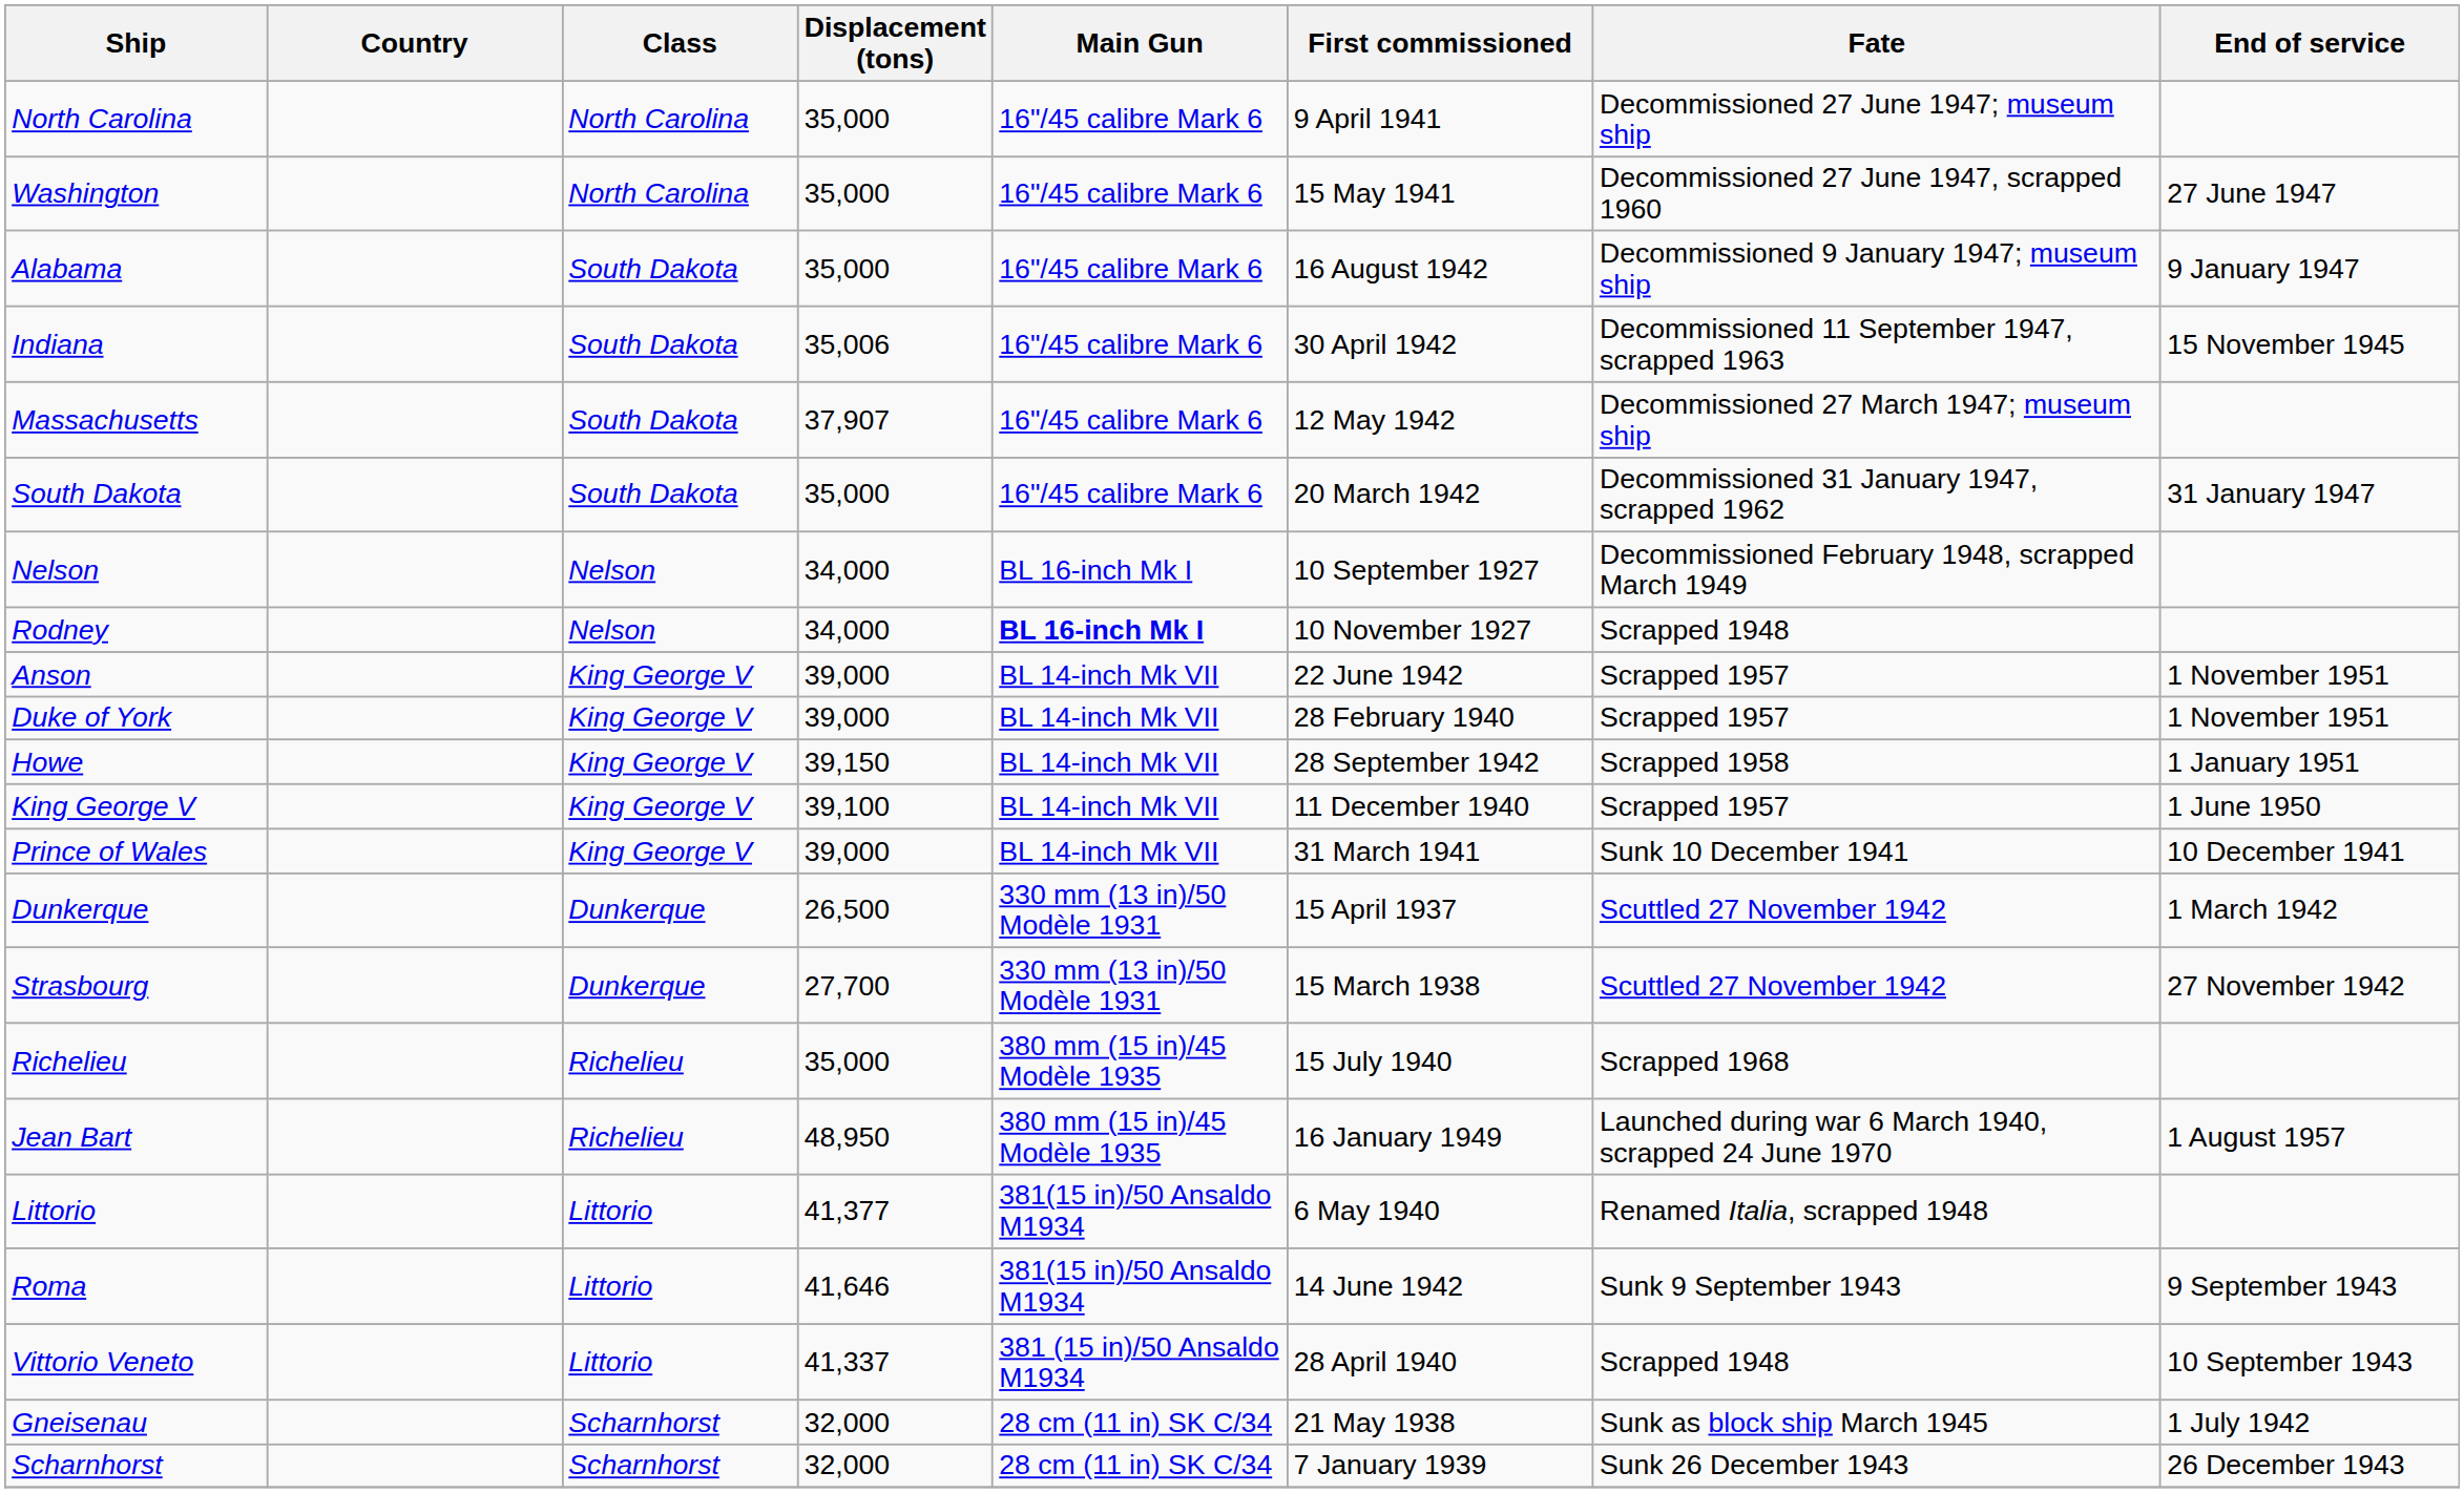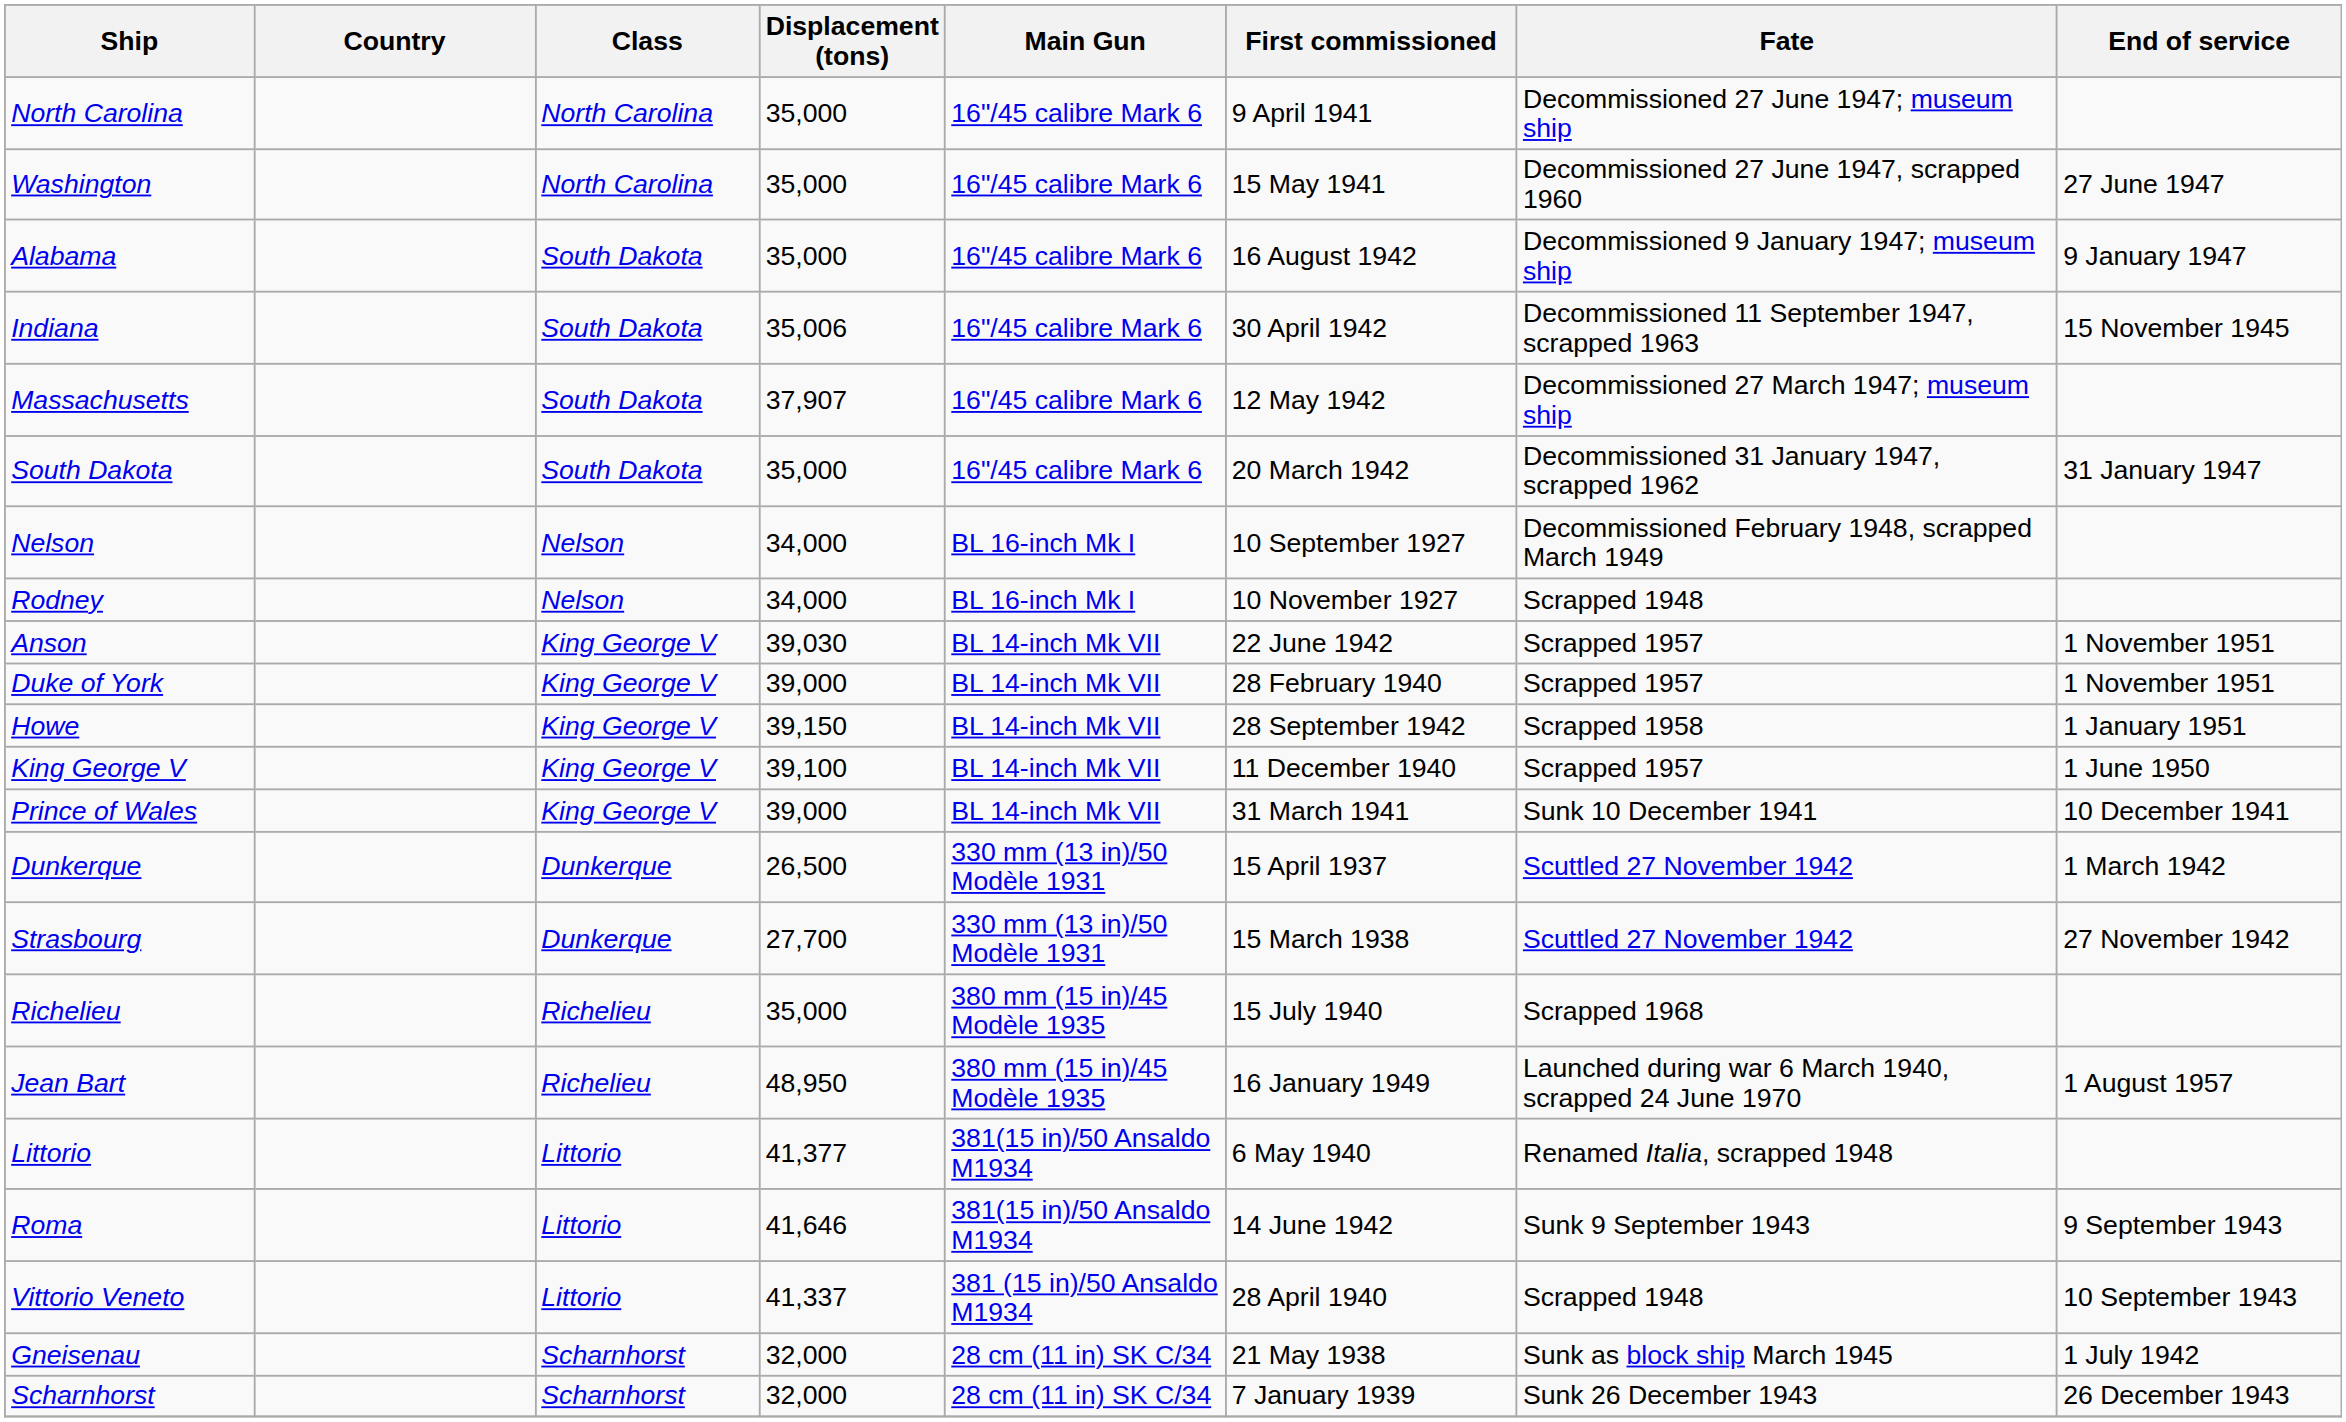 <table class="wikitable sortable" style="width:100%; font-size: 90%; text-align: left">
 <tr>
 <th style="width:11%">Ship</th>
 <th style="width:13%">Country</th>
 <th style="width:10%">Class</th>
 <th style="width:2%">Displacement (tons)</th>
 <th style="width:13%">Main Gun</th>
 <th style="width:13%">First commissioned</th>
 <th style="width:25%">Fate</th>
 <th style="width:13%">End of service</th>
 </tr>
 <tr>
 <td><a href='#'><em>North Carolina</em></a></td>
 <td></td>
 <td><a href='#'><em>North Carolina</em></a></td>
 <td>35,000</td>
 <td><a href='#'>16"/45 calibre Mark 6</a></td>
 <td>9 April 1941</td>
 <td>Decommissioned 27 June 1947; <a href='#'>museum ship</a></td>
 <td></td>
 </tr>
 <tr>
 <td><a href='#'><em>Washington</em></a></td>
 <td></td>
 <td><a href='#'><em>North Carolina</em></a></td>
 <td>35,000</td>
 <td><a href='#'>16"/45 calibre Mark 6</a></td>
 <td>15 May 1941</td>
 <td>Decommissioned 27 June 1947, scrapped 1960</td>
 <td>27 June 1947</td>
 </tr>
 <tr>
 <td><a href='#'><em>Alabama</em></a></td>
 <td></td>
 <td><a href='#'><em>South Dakota</em></a></td>
 <td>35,000</td>
 <td><a href='#'>16"/45 calibre Mark 6</a></td>
 <td>16 August 1942</td>
 <td>Decommissioned 9 January 1947; <a href='#'>museum ship</a></td>
 <td>9 January 1947</td>
 </tr>
 <tr !>
 <td><a href='#'><em>Indiana</em></a></td>
 <td></td>
 <td><a href='#'><em>South Dakota</em></a></td>
 <td>35,006</td>
 <td><a href='#'>16"/45 calibre Mark 6</a></td>
 <td>30 April 1942</td>
 <td>Decommissioned 11 September 1947, scrapped 1963</td>
 <td>15 November 1945</td>
 </tr>
 <tr !>
 <td><a href='#'><em>Massachusetts</em></a></td>
 <td></td>
 <td><a href='#'><em>South Dakota</em></a></td>
 <td>37,907</td>
 <td><a href='#'>16"/45 calibre Mark 6</a></td>
 <td>12 May 1942</td>
 <td>Decommissioned 27 March 1947; <a href='#'>museum ship</a></td>
 <td></td>
 </tr>
 <tr !>
 <td><a href='#'><em>South Dakota</em></a></td>
 <td></td>
 <td><a href='#'><em>South Dakota</em></a></td>
 <td>35,000</td>
 <td><a href='#'>16"/45 calibre Mark 6</a></td>
 <td>20 March 1942</td>
 <td>Decommissioned 31 January 1947, scrapped 1962</td>
 <td>31 January 1947</td>
 </tr>
 <tr>
 <td><a href='#'><em>Nelson</em></a></td>
 <td></td>
 <td><a href='#'><em>Nelson</em></a></td>
 <td>34,000</td>
 <td><a href='#'>BL 16-inch Mk I</a></td>
 <td>10 September 1927</td>
 <td>Decommissioned February 1948, scrapped March 1949</td>
 <td></td>
 </tr>
 <tr>
 <td><a href='#'><em>Rodney</em></a></td>
 <td></td>
 <td><a href='#'><em>Nelson</em></a></td>
 <td>34,000</td>
-<td><strong><a href='#'>BL 16-inch Mk I</a></strong></td>
+<td><a href='#'>BL 16-inch Mk I</a></td>
 <td>10 November 1927</td>
 <td>Scrapped 1948</td>
 <td></td>
 </tr>
 <tr>
 <td><a href='#'><em>Anson</em></a></td>
 <td></td>
 <td><a href='#'><em>King George V</em></a></td>
-<td>39,000</td>
+<td>39,030</td>
 <td><a href='#'>BL 14-inch Mk VII</a></td>
 <td>22 June 1942</td>
 <td>Scrapped 1957</td>
 <td>1 November 1951</td>
 </tr>
 <tr !>
 <td><a href='#'><em>Duke of York</em></a></td>
 <td></td>
 <td><a href='#'><em>King George V</em></a></td>
 <td>39,000</td>
 <td><a href='#'>BL 14-inch Mk VII</a></td>
 <td>28 February 1940</td>
 <td>Scrapped 1957</td>
 <td>1 November 1951</td>
 </tr>
 <tr !>
 <td><a href='#'><em>Howe</em></a></td>
 <td></td>
 <td><a href='#'><em>King George V</em></a></td>
 <td>39,150</td>
 <td><a href='#'>BL 14-inch Mk VII</a></td>
 <td>28 September 1942</td>
 <td>Scrapped 1958</td>
 <td>1 January 1951</td>
 </tr>
 <tr !>
 <td><a href='#'><em>King George V</em></a></td>
 <td></td>
 <td><a href='#'><em>King George V</em></a></td>
 <td>39,100</td>
 <td><a href='#'>BL 14-inch Mk VII</a></td>
 <td>11 December 1940</td>
 <td>Scrapped 1957</td>
 <td>1 June 1950</td>
 </tr>
 <tr !>
 <td><a href='#'><em>Prince of Wales</em></a></td>
 <td></td>
 <td><a href='#'><em>King George V</em></a></td>
 <td>39,000</td>
 <td><a href='#'>BL 14-inch Mk VII</a></td>
 <td>31 March 1941</td>
 <td>Sunk 10 December 1941</td>
 <td>10 December 1941</td>
 </tr>
 <tr !>
 <td><a href='#'><em>Dunkerque</em></a></td>
 <td></td>
 <td><a href='#'><em>Dunkerque</em></a></td>
 <td>26,500</td>
 <td><a href='#'>330 mm (13 in)/50 Modèle 1931</a></td>
 <td>15 April 1937</td>
 <td><a href='#'>Scuttled 27 November 1942</a></td>
 <td>1 March 1942</td>
 </tr>
 <tr !>
 <td><a href='#'><em>Strasbourg</em></a></td>
 <td></td>
 <td><a href='#'><em>Dunkerque</em></a></td>
 <td>27,700</td>
 <td><a href='#'>330 mm (13 in)/50 Modèle 1931</a></td>
 <td>15 March 1938</td>
 <td><a href='#'>Scuttled 27 November 1942</a></td>
 <td>27 November 1942</td>
 </tr>
 <tr !>
 <td><a href='#'><em>Richelieu</em></a></td>
 <td><br></td>
 <td><a href='#'><em>Richelieu</em></a></td>
 <td>35,000</td>
 <td><a href='#'>380 mm (15 in)/45 Modèle 1935</a></td>
 <td>15 July 1940</td>
 <td>Scrapped 1968</td>
 <td></td>
 </tr>
 <tr !>
 <td><a href='#'><em>Jean Bart</em></a></td>
 <td></td>
 <td><a href='#'><em>Richelieu</em></a></td>
 <td>48,950</td>
 <td><a href='#'>380 mm (15 in)/45 Modèle 1935</a></td>
 <td>16 January 1949</td>
 <td>Launched during war 6 March 1940, scrapped 24 June 1970</td>
 <td>1 August 1957</td>
 </tr>
 <tr>
 <td><a href='#'><em>Littorio</em></a></td>
 <td></td>
 <td><a href='#'><em>Littorio</em></a></td>
 <td>41,377</td>
 <td><a href='#'>381(15 in)/50 Ansaldo M1934</a></td>
 <td>6 May 1940</td>
 <td>Renamed <em>Italia</em>, scrapped 1948</td>
 <td></td>
 </tr>
 <tr>
 <td><a href='#'><em>Roma</em></a></td>
 <td></td>
 <td><a href='#'><em>Littorio</em></a></td>
 <td>41,646</td>
 <td><a href='#'>381(15 in)/50 Ansaldo M1934</a></td>
 <td>14 June 1942</td>
 <td>Sunk 9 September 1943</td>
 <td>9 September 1943</td>
 </tr>
 <tr>
 <td><a href='#'><em>Vittorio Veneto</em></a></td>
 <td></td>
 <td><a href='#'><em>Littorio</em></a></td>
 <td>41,337</td>
 <td><a href='#'>381 (15 in)/50 Ansaldo M1934</a></td>
 <td>28 April 1940</td>
 <td>Scrapped 1948</td>
 <td>10 September 1943</td>
 </tr>
 <tr>
 <td><a href='#'><em>Gneisenau</em></a></td>
 <td></td>
 <td><a href='#'><em>Scharnhorst</em></a></td>
 <td>32,000</td>
 <td><a href='#'>28 cm (11 in) SK C/34</a></td>
 <td>21 May 1938</td>
 <td>Sunk as <a href='#'>block ship</a> March 1945</td>
 <td>1 July 1942</td>
 </tr>
 <tr>
 <td><a href='#'><em>Scharnhorst</em></a></td>
 <td></td>
 <td><a href='#'><em>Scharnhorst</em></a></td>
 <td>32,000</td>
 <td><a href='#'>28 cm (11 in) SK C/34</a></td>
 <td>7 January 1939</td>
 <td>Sunk 26 December 1943</td>
 <td>26 December 1943</td>
 </tr>
 <tr>
 </tr>
 </table>
